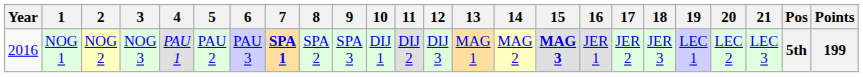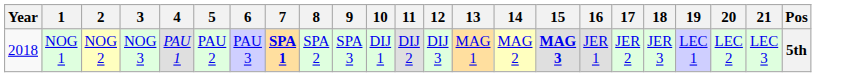 <table class="wikitable" style="text-align:center; font-size:85%">
 <tr>
 <th>Year</th>
 <th>1</th>
 <th>2</th>
 <th>3</th>
 <th>4</th>
 <th>5</th>
 <th>6</th>
 <th>7</th>
 <th>8</th>
 <th>9</th>
 <th>10</th>
 <th>11</th>
 <th>12</th>
 <th>13</th>
 <th>14</th>
 <th>15</th>
 <th>16</th>
 <th>17</th>
 <th>18</th>
 <th>19</th>
 <th>20</th>
 <th>21</th>
 <th>Pos</th>
-<th>Points</th>
 </tr>
 <tr>
-<td><a href='#'>2016</a></td>
+<td><a href='#'>2018</a></td>
 <td style="background:#DFFFDF;"><a href='#'>NOG<br>1</a><br></td>
 <td style="background:#FFFFBF;"><a href='#'>NOG<br>2</a><br></td>
 <td style="background:#DFFFDF;"><a href='#'>NOG<br>3</a><br></td>
 <td style="background:#DFDFDF;"><em><a href='#'>PAU<br>1</a></em><br></td>
 <td style="background:#DFFFDF;"><a href='#'>PAU<br>2</a><br></td>
 <td style="background:#CFCFFF;"><a href='#'>PAU<br>3</a><br></td>
 <td style="background:#FFDF9F;"><strong><a href='#'>SPA<br>1</a></strong><br></td>
 <td style="background:#DFFFDF;"><a href='#'>SPA<br>2</a><br></td>
 <td style="background:#DFFFDF;"><a href='#'>SPA<br>3</a><br></td>
 <td style="background:#DFFFDF;"><a href='#'>DIJ<br>1</a><br></td>
 <td style="background:#DFDFDF;"><a href='#'>DIJ<br>2</a><br></td>
 <td style="background:#DFFFDF;"><a href='#'>DIJ<br>3</a><br></td>
 <td style="background:#FFDF9F;"><a href='#'>MAG<br>1</a><br></td>
 <td style="background:#FFFFBF;"><a href='#'>MAG<br>2</a><br></td>
 <td style="background:#DFDFDF;"><strong><a href='#'>MAG<br>3</a><br></strong></td>
 <td style="background:#DFDFDF;"><a href='#'>JER<br>1</a><br></td>
 <td style="background:#DFFFDF;"><a href='#'>JER<br>2</a><br></td>
 <td style="background:#DFFFDF;"><a href='#'>JER<br>3</a><br></td>
 <td style="background:#CFCFFF;"><a href='#'>LEC<br>1</a><br></td>
 <td style="background:#DFFFDF;"><a href='#'>LEC<br>2</a><br></td>
 <td style="background:#DFFFDF;"><a href='#'>LEC<br>3</a><br></td>
 <th>5th</th>
-<th>199</th>
 </tr>
 </table>
